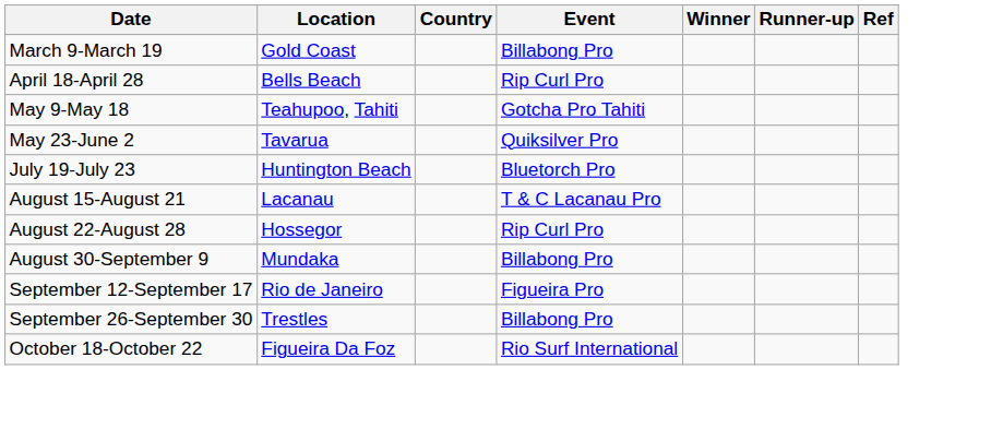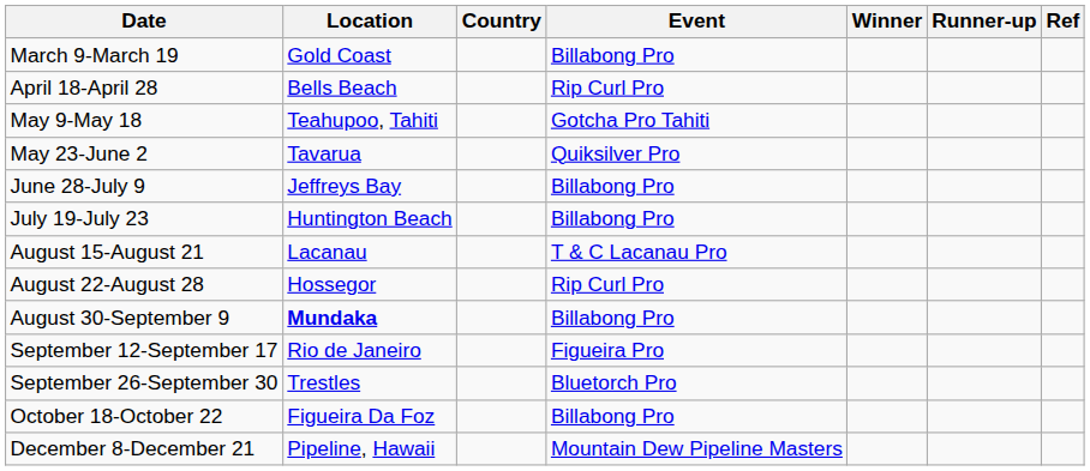 <table class="wikitable">
 <tr>
 <th>Date</th>
 <th>Location</th>
 <th>Country</th>
 <th>Event</th>
 <th>Winner</th>
 <th>Runner-up</th>
 <th>Ref</th>
 </tr>
 <tr>
 <td>March 9-March 19</td>
 <td><a href='#'>Gold Coast</a></td>
 <td></td>
 <td><a href='#'>Billabong Pro</a></td>
 <td></td>
 <td></td>
 <td></td>
 </tr>
 <tr>
 <td>April 18-April 28</td>
 <td><a href='#'>Bells Beach</a></td>
 <td></td>
 <td><a href='#'>Rip Curl Pro</a></td>
 <td></td>
 <td></td>
 <td></td>
 </tr>
 <tr>
 <td>May 9-May 18</td>
 <td><a href='#'>Teahupoo</a>, <a href='#'>Tahiti</a></td>
 <td></td>
 <td><a href='#'>Gotcha Pro Tahiti</a></td>
 <td></td>
 <td></td>
 <td></td>
 </tr>
 <tr>
 <td>May 23-June 2</td>
 <td><a href='#'>Tavarua</a></td>
 <td></td>
 <td><a href='#'>Quiksilver Pro</a></td>
 <td></td>
 <td></td>
 <td></td>
 </tr>
 <tr>
+<td>June 28-July 9</td>
+<td><a href='#'>Jeffreys Bay</a></td>
+<td></td>
+<td><a href='#'>Billabong Pro</a></td>
+<td></td>
+<td></td>
+<td></td>
+</tr>
+<tr>
 <td>July 19-July 23</td>
 <td><a href='#'>Huntington Beach</a></td>
 <td></td>
-<td><a href='#'>Bluetorch Pro</a></td>
+<td><a href='#'>Billabong Pro</a></td>
 <td></td>
 <td></td>
 <td></td>
 </tr>
 <tr>
 <td>August 15-August 21</td>
 <td><a href='#'>Lacanau</a></td>
 <td></td>
 <td><a href='#'>T & C Lacanau Pro</a></td>
 <td></td>
 <td></td>
 <td></td>
 </tr>
 <tr>
 <td>August 22-August 28</td>
 <td><a href='#'>Hossegor</a></td>
 <td></td>
 <td><a href='#'>Rip Curl Pro</a></td>
 <td></td>
 <td></td>
 <td></td>
 </tr>
 <tr>
 <td>August 30-September 9</td>
-<td><a href='#'>Mundaka</a></td>
+<td><strong><a href='#'>Mundaka</a></strong></td>
 <td></td>
 <td><a href='#'>Billabong Pro</a></td>
 <td></td>
 <td></td>
 <td></td>
 </tr>
 <tr>
 <td>September 12-September 17</td>
 <td><a href='#'>Rio de Janeiro</a></td>
 <td></td>
 <td><a href='#'>Figueira Pro</a></td>
 <td></td>
 <td></td>
 <td></td>
 </tr>
 <tr>
 <td>September 26-September 30</td>
 <td><a href='#'>Trestles</a></td>
 <td></td>
-<td><a href='#'>Billabong Pro</a></td>
+<td><a href='#'>Bluetorch Pro</a></td>
 <td></td>
 <td></td>
 <td></td>
 </tr>
 <tr>
 <td>October 18-October 22</td>
 <td><a href='#'>Figueira Da Foz</a></td>
 <td></td>
-<td><a href='#'>Rio Surf International</a></td>
+<td><a href='#'>Billabong Pro</a></td>
+<td></td>
+<td></td>
+<td></td>
+</tr>
+<tr>
+<td>December 8-December 21</td>
+<td><a href='#'>Pipeline</a>, <a href='#'>Hawaii</a></td>
+<td></td>
+<td><a href='#'>Mountain Dew Pipeline Masters</a></td>
 <td></td>
 <td></td>
 <td></td>
 </tr>
 </table>
